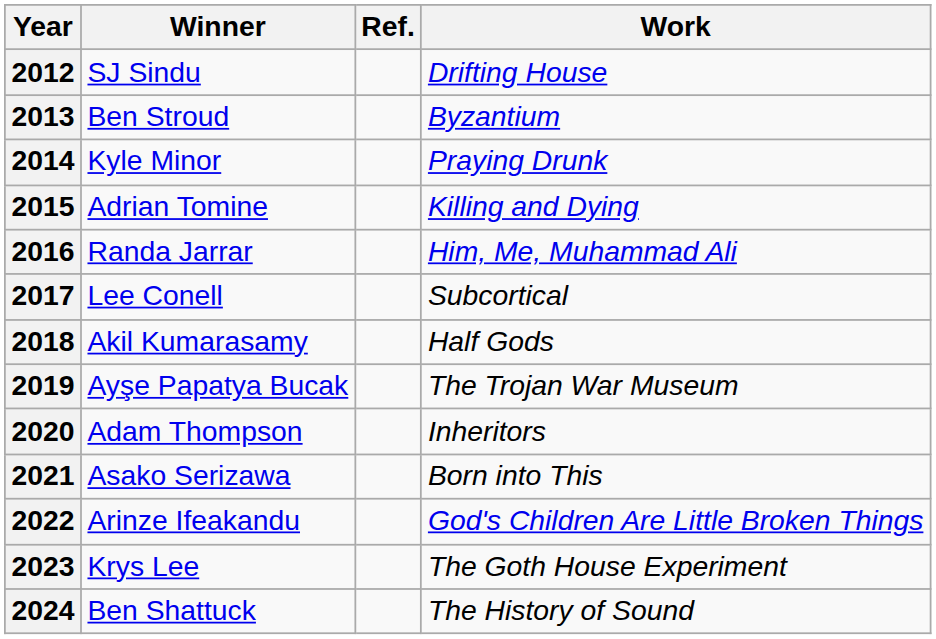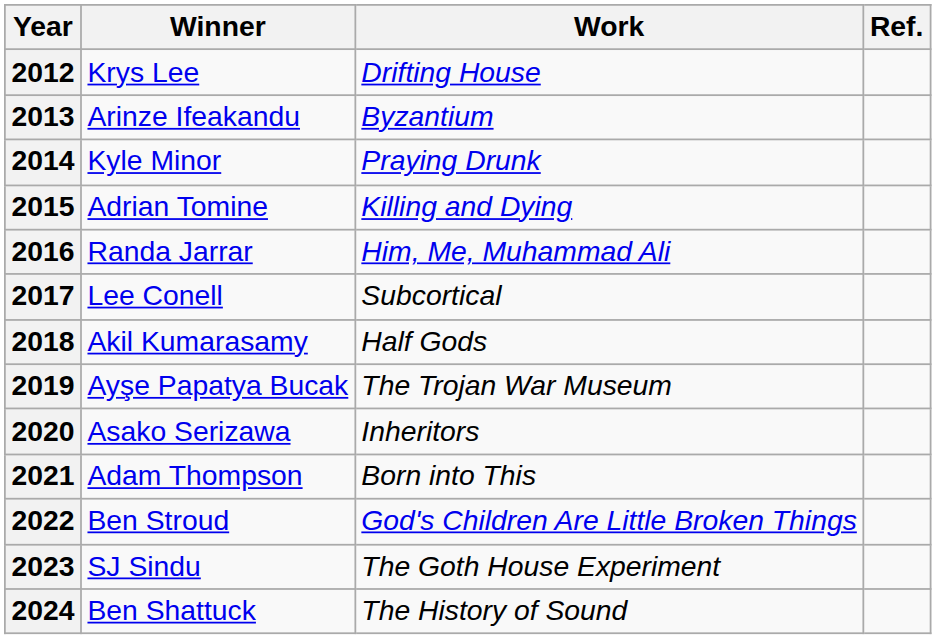 <table class="wikitable sortable">
 <tr>
 <th>Year</th>
 <th>Winner</th>
+<th>Work</th>
 <th>Ref.</th>
-<th>Work</th>
 </tr>
 <tr>
 <th>2012</th>
-<td><a href='#'>SJ Sindu</a></td>
+<td><a href='#'>Krys Lee</a></td>
+<td><em><a href='#'>Drifting House</a></em></td>
 <td></td>
-<td><em><a href='#'>Drifting House</a></em></td>
 </tr>
 <tr>
 <th>2013</th>
-<td><a href='#'>Ben Stroud</a></td>
+<td><a href='#'>Arinze Ifeakandu</a></td>
+<td><em><a href='#'>Byzantium</a></em></td>
 <td></td>
-<td><em><a href='#'>Byzantium</a></em></td>
 </tr>
 <tr>
 <th>2014</th>
 <td><a href='#'>Kyle Minor</a></td>
+<td><em><a href='#'>Praying Drunk</a></em></td>
 <td></td>
-<td><em><a href='#'>Praying Drunk</a></em></td>
 </tr>
 <tr>
 <th>2015</th>
 <td><a href='#'>Adrian Tomine</a></td>
+<td><em><a href='#'>Killing and Dying</a></em></td>
 <td></td>
-<td><em><a href='#'>Killing and Dying</a></em></td>
 </tr>
 <tr>
 <th>2016</th>
 <td><a href='#'>Randa Jarrar</a></td>
+<td><em><a href='#'>Him, Me, Muhammad Ali</a></em></td>
 <td></td>
-<td><em><a href='#'>Him, Me, Muhammad Ali</a></em></td>
 </tr>
 <tr>
 <th>2017</th>
 <td><a href='#'>Lee Conell</a></td>
+<td><em>Subcortical</em></td>
 <td></td>
-<td><em>Subcortical</em></td>
 </tr>
 <tr>
 <th>2018</th>
 <td><a href='#'>Akil Kumarasamy</a></td>
+<td><em>Half Gods</em></td>
 <td></td>
-<td><em>Half Gods</em></td>
 </tr>
 <tr>
 <th>2019</th>
 <td><a href='#'>Ayşe Papatya Bucak</a></td>
+<td><em>The Trojan War Museum</em></td>
 <td></td>
-<td><em>The Trojan War Museum</em></td>
 </tr>
 <tr>
 <th>2020</th>
-<td><a href='#'>Adam Thompson</a></td>
+<td><a href='#'>Asako Serizawa</a></td>
+<td><em>Inheritors</em></td>
 <td></td>
-<td><em>Inheritors</em></td>
 </tr>
 <tr>
 <th>2021</th>
-<td><a href='#'>Asako Serizawa</a></td>
+<td><a href='#'>Adam Thompson</a></td>
+<td><em>Born into This</em></td>
 <td></td>
-<td><em>Born into This</em></td>
 </tr>
 <tr>
 <th>2022</th>
-<td><a href='#'>Arinze Ifeakandu</a></td>
+<td><a href='#'>Ben Stroud</a></td>
+<td><em><a href='#'>God's Children Are Little Broken Things</a></em></td>
 <td></td>
-<td><em><a href='#'>God's Children Are Little Broken Things</a></em></td>
 </tr>
 <tr>
 <th>2023</th>
-<td><a href='#'>Krys Lee</a></td>
+<td><a href='#'>SJ Sindu</a></td>
+<td><em>The Goth House Experiment</em></td>
 <td></td>
-<td><em>The Goth House Experiment</em></td>
 </tr>
 <tr>
 <th>2024</th>
 <td><a href='#'>Ben Shattuck</a></td>
+<td><em>The History of Sound</em></td>
 <td></td>
-<td><em>The History of Sound</em></td>
 </tr>
 </table>
